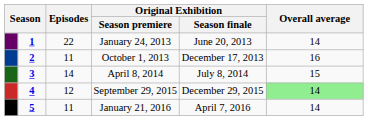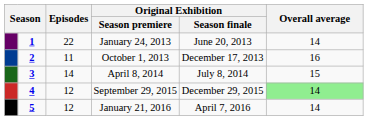 <table class="wikitable">
 <tr>
 <th style="padding: 0px 8px" rowspan="2" colspan="2">Season</th>
 <th style="padding: 0px 4px" rowspan="2">Episodes</th>
 <th style="padding: 0px 40px" colspan="2">Original Exhibition</th>
 <th style="padding: 0px 20px" rowspan="2">Overall average</th>
 </tr>
 <tr>
 <th>Season premiere</th>
 <th>Season finale</th>
 </tr>
 <tr>
 <td style="background-color: #660066; color: #100; text-align: center; top"></td>
 <td style="text-align: center; top"><strong><a href='#'>1</a></strong></td>
 <td style="text-align: center; top">22</td>
 <td style="text-align: center; top">January 24, 2013</td>
 <td style="text-align: center; top">June 20, 2013</td>
 <td style="text-align: center; top">14</td>
 </tr>
 <tr>
 <td style="background-color: #003C92; color: #100; text-align: center; top"></td>
 <td style="text-align: center; top"><strong><a href='#'>2</a></strong></td>
 <td style="text-align: center; top">11</td>
 <td style="text-align: center; top">October 1, 2013</td>
 <td style="text-align: center; top">December 17, 2013</td>
 <td style="text-align: center; top">16</td>
 </tr>
 <tr>
 <td style="background-color: #196619; color: #100; text-align: center; top"></td>
 <td style="text-align: center; top"><strong><a href='#'>3</a></strong></td>
 <td style="text-align: center; top">14</td>
 <td style="text-align: center; top">April 8, 2014</td>
 <td style="text-align: center; top">July 8, 2014</td>
 <td style="text-align: center; top">15</td>
 </tr>
 <tr>
 <td style="background-color: #CB2927; color: #100; text-align: center; top"></td>
 <td style="text-align: center; top"><strong><a href='#'>4</a></strong></td>
 <td style="text-align: center; top">12</td>
 <td style="text-align: center; top">September 29, 2015</td>
 <td style="text-align: center; top">December 29, 2015</td>
 <td style="background: lightgreen; text-align: center; top">14</td>
 </tr>
 <tr>
 <td style="background-color: #000000; color: #100; text-align: center; top"></td>
 <td style="text-align: center; top"><strong><a href='#'>5</a></strong></td>
-<td style="text-align: center; top">11</td>
+<td style="text-align: center; top">12</td>
 <td style="text-align: center; top">January 21, 2016</td>
 <td style="text-align: center; top">April 7, 2016</td>
 <td style="text-align: center; top">14</td>
 </tr>
 </table>
